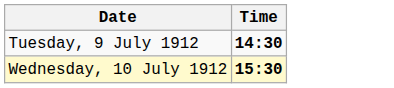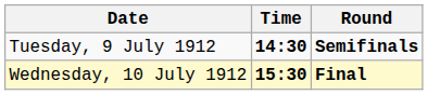 <table class="wikitable">
 <tr>
 <th>Date</th>
 <th>Time</th>
+<th>Round</th>
 </tr>
 <tr>
 <td>Tuesday, 9 July 1912</td>
 <td><strong>14:30</strong></td>
+<td><strong>Semifinals</strong></td>
 </tr>
 <tr style=background:lemonchiffon>
 <td>Wednesday, 10 July 1912</td>
 <td><strong>15:30</strong></td>
+<td><strong>Final</strong></td>
 </tr>
 </table>
